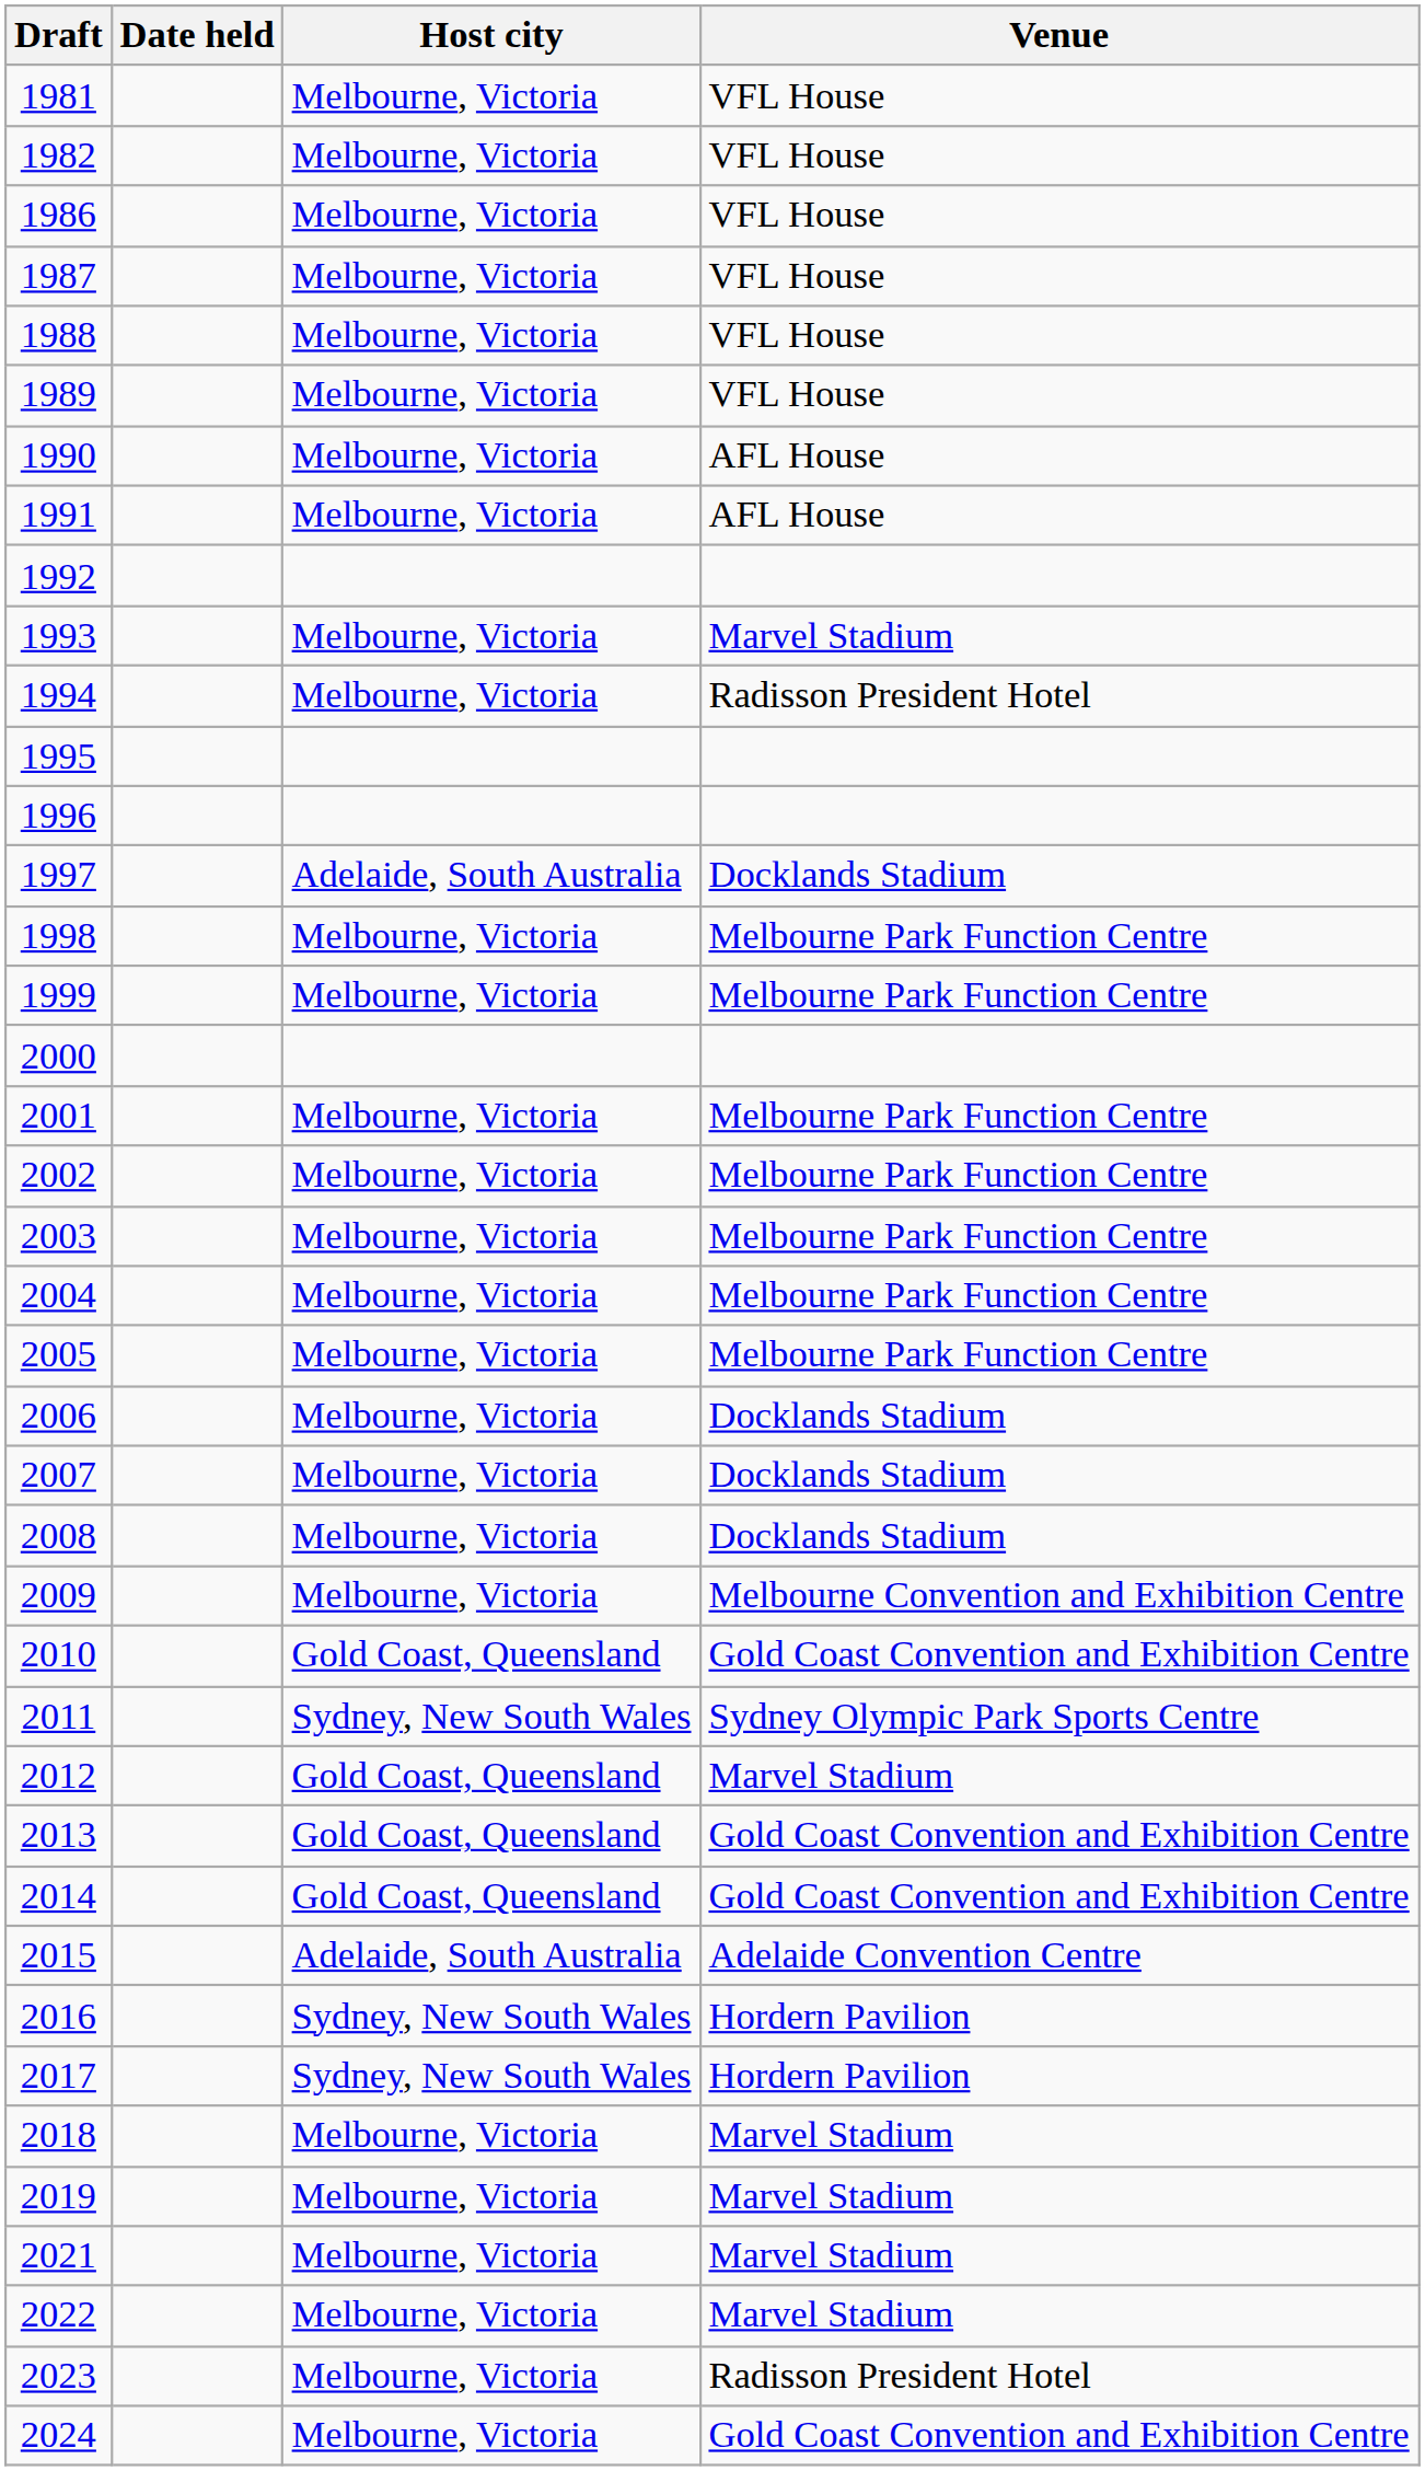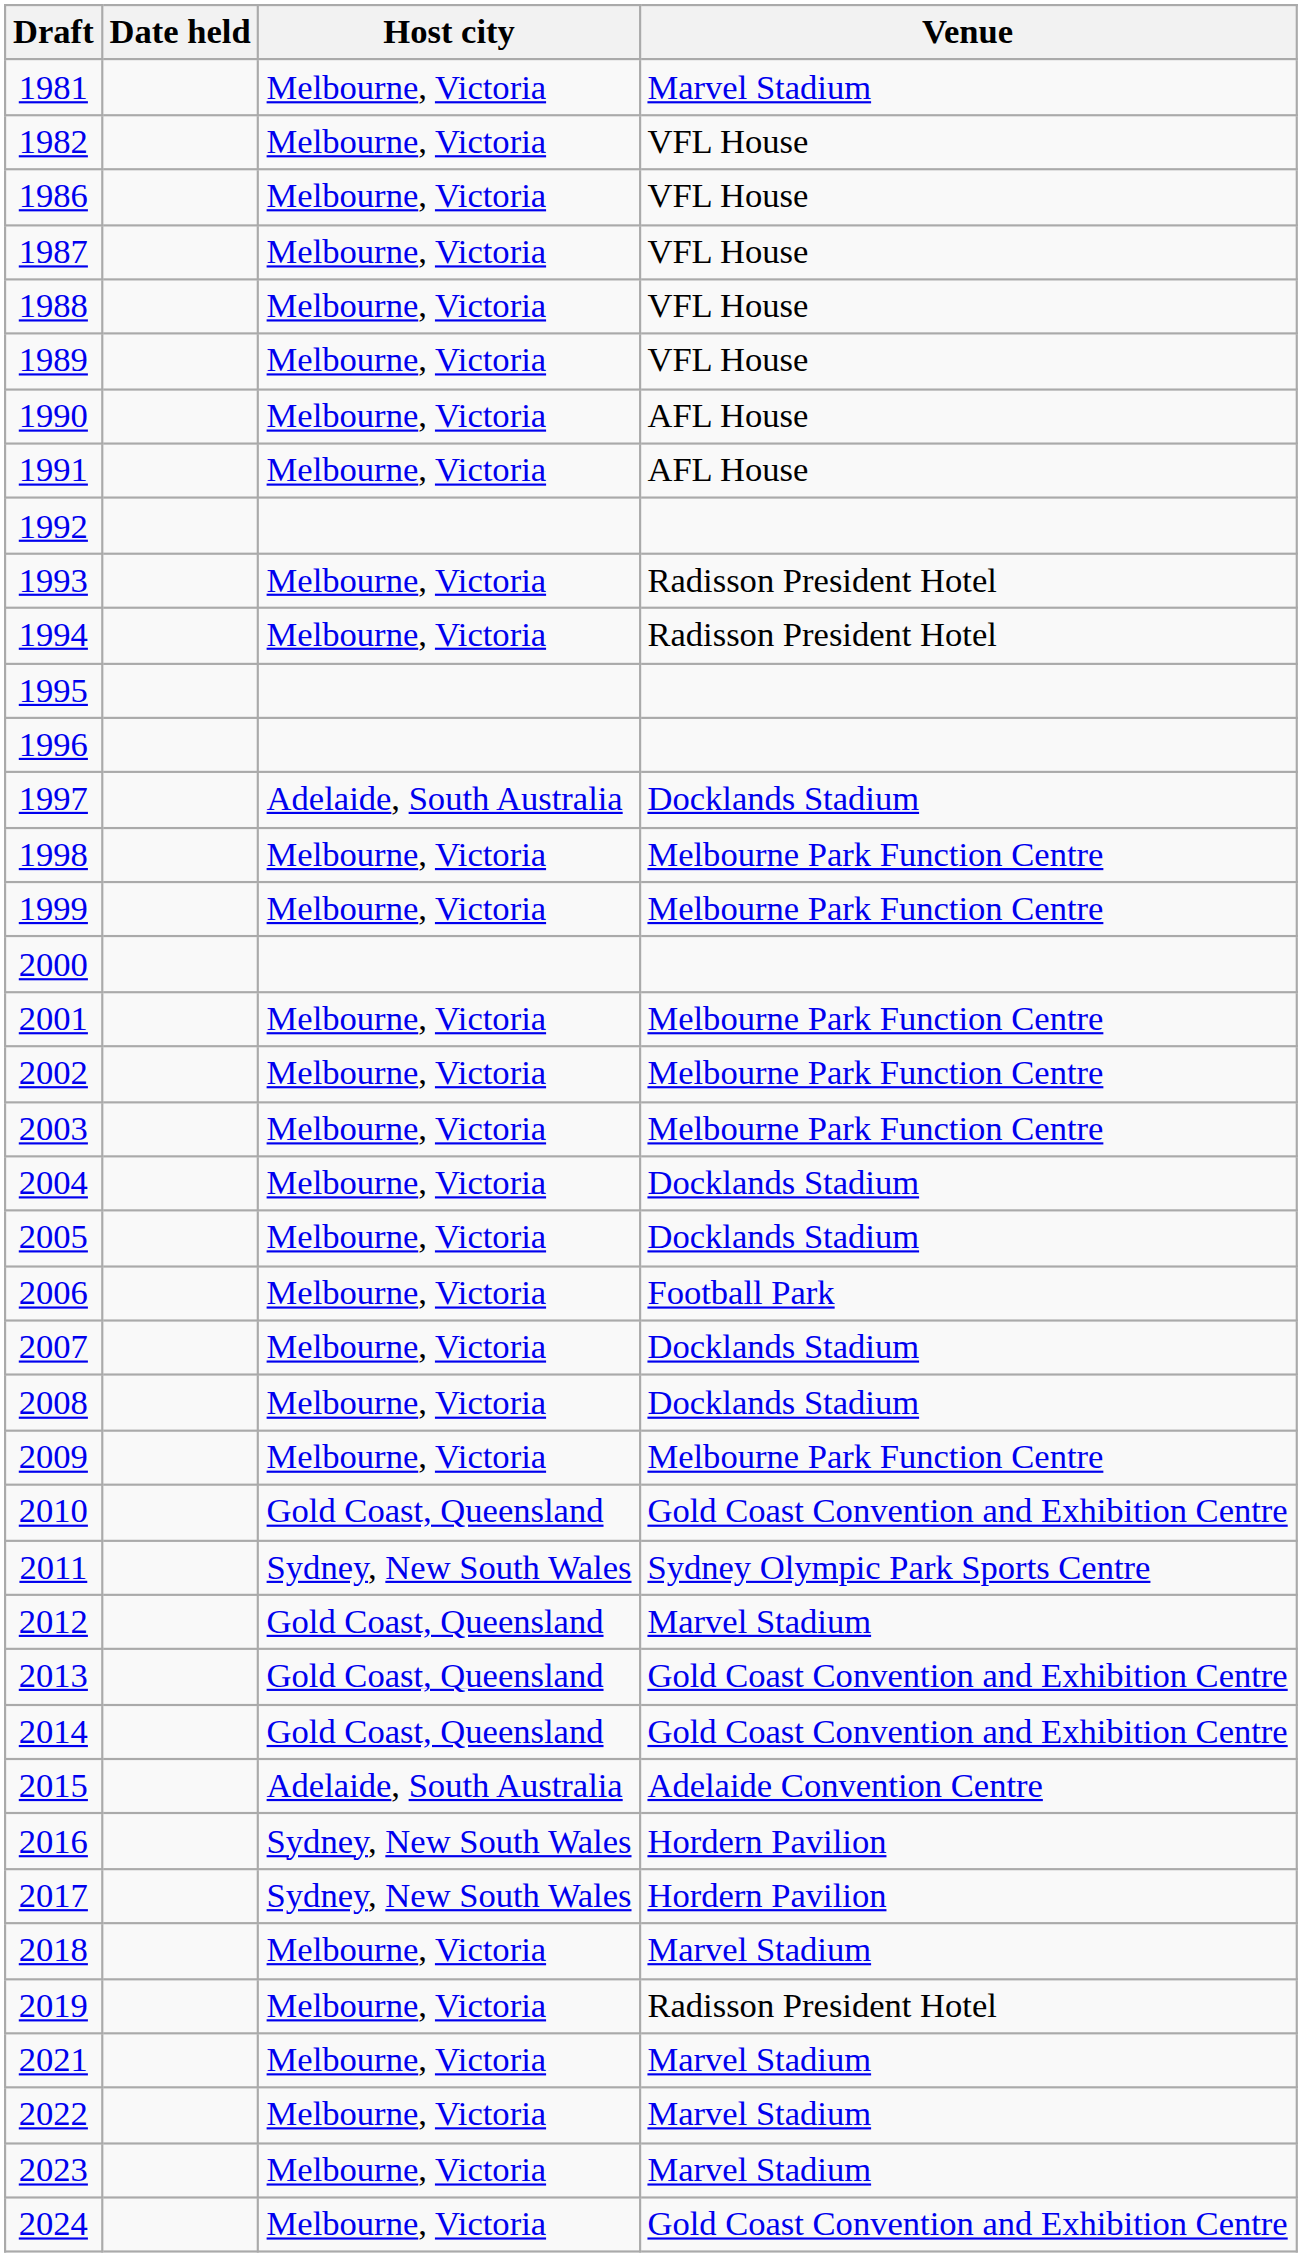 <table class="wikitable sortable">
 <tr>
 <th>Draft</th>
 <th>Date held</th>
 <th>Host city</th>
 <th>Venue</th>
 </tr>
 <tr>
 <td align=center><a href='#'>1981</a></td>
 <td></td>
 <td><a href='#'>Melbourne</a>, <a href='#'>Victoria</a></td>
-<td>VFL House</td>
+<td><a href='#'>Marvel Stadium</a></td>
 </tr>
 <tr>
 <td align=center><a href='#'>1982</a></td>
 <td></td>
 <td><a href='#'>Melbourne</a>, <a href='#'>Victoria</a></td>
 <td>VFL House</td>
 </tr>
 <tr>
 <td align=center><a href='#'>1986</a></td>
 <td></td>
 <td><a href='#'>Melbourne</a>, <a href='#'>Victoria</a></td>
 <td>VFL House</td>
 </tr>
 <tr>
 <td align=center><a href='#'>1987</a></td>
 <td></td>
 <td><a href='#'>Melbourne</a>, <a href='#'>Victoria</a></td>
 <td>VFL House</td>
 </tr>
 <tr>
 <td align=center><a href='#'>1988</a></td>
 <td></td>
 <td><a href='#'>Melbourne</a>, <a href='#'>Victoria</a></td>
 <td>VFL House</td>
 </tr>
 <tr>
 <td align=center><a href='#'>1989</a></td>
 <td></td>
 <td><a href='#'>Melbourne</a>, <a href='#'>Victoria</a></td>
 <td>VFL House</td>
 </tr>
 <tr>
 <td align=center><a href='#'>1990</a></td>
 <td></td>
 <td><a href='#'>Melbourne</a>, <a href='#'>Victoria</a></td>
 <td>AFL House</td>
 </tr>
 <tr>
 <td align=center><a href='#'>1991</a></td>
 <td></td>
 <td><a href='#'>Melbourne</a>, <a href='#'>Victoria</a></td>
 <td>AFL House</td>
 </tr>
 <tr>
 <td align=center><a href='#'>1992</a></td>
 <td></td>
 <td></td>
 <td></td>
 </tr>
 <tr>
 <td align=center><a href='#'>1993</a></td>
 <td></td>
 <td><a href='#'>Melbourne</a>, <a href='#'>Victoria</a></td>
-<td><a href='#'>Marvel Stadium</a></td>
+<td>Radisson President Hotel</td>
 </tr>
 <tr>
 <td align=center><a href='#'>1994</a></td>
 <td></td>
 <td><a href='#'>Melbourne</a>, <a href='#'>Victoria</a></td>
 <td>Radisson President Hotel</td>
 </tr>
 <tr>
 <td align=center><a href='#'>1995</a></td>
 <td></td>
 <td></td>
 <td></td>
 </tr>
 <tr>
 <td align=center><a href='#'>1996</a></td>
 <td></td>
 <td></td>
 <td></td>
 </tr>
 <tr>
 <td align=center><a href='#'>1997</a></td>
 <td></td>
 <td><a href='#'>Adelaide</a>, <a href='#'>South Australia</a></td>
 <td><a href='#'>Docklands Stadium</a></td>
 </tr>
 <tr>
 <td align=center><a href='#'>1998</a></td>
 <td></td>
 <td><a href='#'>Melbourne</a>, <a href='#'>Victoria</a></td>
 <td><a href='#'>Melbourne Park Function Centre</a></td>
 </tr>
 <tr>
 <td align=center><a href='#'>1999</a></td>
 <td></td>
 <td><a href='#'>Melbourne</a>, <a href='#'>Victoria</a></td>
 <td><a href='#'>Melbourne Park Function Centre</a></td>
 </tr>
 <tr>
 <td align=center><a href='#'>2000</a></td>
 <td></td>
 <td></td>
 <td></td>
 </tr>
 <tr>
 <td align=center><a href='#'>2001</a></td>
 <td></td>
 <td><a href='#'>Melbourne</a>, <a href='#'>Victoria</a></td>
 <td><a href='#'>Melbourne Park Function Centre</a></td>
 </tr>
 <tr>
 <td align=center><a href='#'>2002</a></td>
 <td></td>
 <td><a href='#'>Melbourne</a>, <a href='#'>Victoria</a></td>
 <td><a href='#'>Melbourne Park Function Centre</a></td>
 </tr>
 <tr>
 <td align=center><a href='#'>2003</a></td>
 <td></td>
 <td><a href='#'>Melbourne</a>, <a href='#'>Victoria</a></td>
 <td><a href='#'>Melbourne Park Function Centre</a></td>
 </tr>
 <tr>
 <td align=center><a href='#'>2004</a></td>
 <td></td>
 <td><a href='#'>Melbourne</a>, <a href='#'>Victoria</a></td>
-<td><a href='#'>Melbourne Park Function Centre</a></td>
+<td><a href='#'>Docklands Stadium</a></td>
 </tr>
 <tr>
 <td align=center><a href='#'>2005</a></td>
 <td></td>
 <td><a href='#'>Melbourne</a>, <a href='#'>Victoria</a></td>
-<td><a href='#'>Melbourne Park Function Centre</a></td>
+<td><a href='#'>Docklands Stadium</a></td>
 </tr>
 <tr>
 <td align=center><a href='#'>2006</a></td>
 <td></td>
 <td><a href='#'>Melbourne</a>, <a href='#'>Victoria</a></td>
-<td><a href='#'>Docklands Stadium</a></td>
+<td><a href='#'>Football Park</a></td>
 </tr>
 <tr>
 <td align=center><a href='#'>2007</a></td>
 <td></td>
 <td><a href='#'>Melbourne</a>, <a href='#'>Victoria</a></td>
 <td><a href='#'>Docklands Stadium</a></td>
 </tr>
 <tr>
 <td align=center><a href='#'>2008</a></td>
 <td></td>
 <td><a href='#'>Melbourne</a>, <a href='#'>Victoria</a></td>
 <td><a href='#'>Docklands Stadium</a></td>
 </tr>
 <tr>
 <td align=center><a href='#'>2009</a></td>
 <td></td>
 <td><a href='#'>Melbourne</a>, <a href='#'>Victoria</a></td>
-<td><a href='#'>Melbourne Convention and Exhibition Centre</a></td>
+<td><a href='#'>Melbourne Park Function Centre</a></td>
 </tr>
 <tr>
 <td align=center><a href='#'>2010</a></td>
 <td></td>
 <td><a href='#'>Gold Coast, Queensland</a></td>
 <td><a href='#'>Gold Coast Convention and Exhibition Centre</a></td>
 </tr>
 <tr>
 <td align=center><a href='#'>2011</a></td>
 <td></td>
 <td><a href='#'>Sydney</a>, <a href='#'>New South Wales</a></td>
 <td><a href='#'>Sydney Olympic Park Sports Centre</a></td>
 </tr>
 <tr>
 <td align=center><a href='#'>2012</a></td>
 <td></td>
 <td><a href='#'>Gold Coast, Queensland</a></td>
 <td><a href='#'>Marvel Stadium</a></td>
 </tr>
 <tr>
 <td align=center><a href='#'>2013</a></td>
 <td></td>
 <td><a href='#'>Gold Coast, Queensland</a></td>
 <td><a href='#'>Gold Coast Convention and Exhibition Centre</a></td>
 </tr>
 <tr>
 <td align=center><a href='#'>2014</a></td>
 <td></td>
 <td><a href='#'>Gold Coast, Queensland</a></td>
 <td><a href='#'>Gold Coast Convention and Exhibition Centre</a></td>
 </tr>
 <tr>
 <td align=center><a href='#'>2015</a></td>
 <td></td>
 <td><a href='#'>Adelaide</a>, <a href='#'>South Australia</a></td>
 <td><a href='#'>Adelaide Convention Centre</a></td>
 </tr>
 <tr>
 <td align=center><a href='#'>2016</a></td>
 <td></td>
 <td><a href='#'>Sydney</a>, <a href='#'>New South Wales</a></td>
 <td><a href='#'>Hordern Pavilion</a></td>
 </tr>
 <tr>
 <td align=center><a href='#'>2017</a></td>
 <td></td>
 <td><a href='#'>Sydney</a>, <a href='#'>New South Wales</a></td>
 <td><a href='#'>Hordern Pavilion</a></td>
 </tr>
 <tr>
 <td align=center><a href='#'>2018</a></td>
 <td></td>
 <td><a href='#'>Melbourne</a>, <a href='#'>Victoria</a></td>
 <td><a href='#'>Marvel Stadium</a></td>
 </tr>
 <tr>
 <td align=center><a href='#'>2019</a></td>
 <td></td>
 <td><a href='#'>Melbourne</a>, <a href='#'>Victoria</a></td>
-<td><a href='#'>Marvel Stadium</a></td>
+<td>Radisson President Hotel</td>
 </tr>
 <tr>
 <td align=center><a href='#'>2021</a></td>
 <td></td>
 <td><a href='#'>Melbourne</a>, <a href='#'>Victoria</a></td>
 <td><a href='#'>Marvel Stadium</a></td>
 </tr>
 <tr>
 <td align=center><a href='#'>2022</a></td>
 <td></td>
 <td><a href='#'>Melbourne</a>, <a href='#'>Victoria</a></td>
 <td><a href='#'>Marvel Stadium</a></td>
 </tr>
 <tr>
 <td align=center><a href='#'>2023</a></td>
 <td></td>
 <td><a href='#'>Melbourne</a>, <a href='#'>Victoria</a></td>
-<td>Radisson President Hotel</td>
+<td><a href='#'>Marvel Stadium</a></td>
 </tr>
 <tr>
 <td align=center><a href='#'>2024</a></td>
 <td></td>
 <td><a href='#'>Melbourne</a>, <a href='#'>Victoria</a></td>
 <td><a href='#'>Gold Coast Convention and Exhibition Centre</a></td>
 </tr>
 </table>
